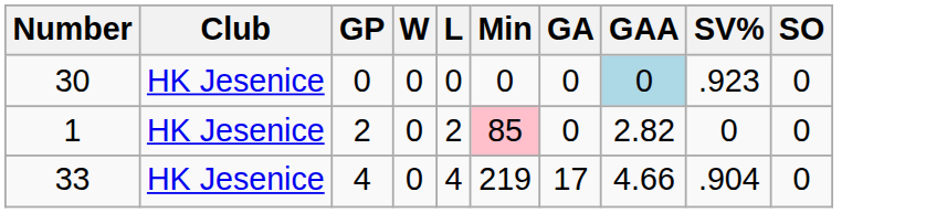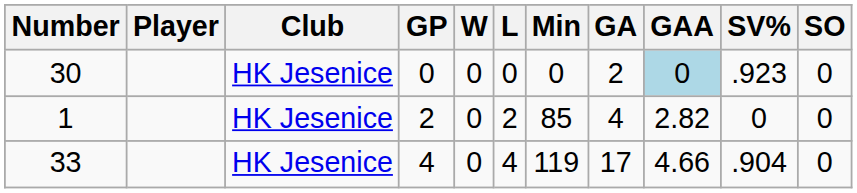 <table class="wikitable sortable" style="text-align: center;">
 <tr>
 <th>Number</th>
+<th>Player</th>
 <th>Club</th>
 <th>GP</th>
 <th>W</th>
 <th>L</th>
 <th>Min</th>
 <th>GA</th>
 <th>GAA</th>
 <th>SV%</th>
 <th>SO</th>
 </tr>
 <tr>
 <td>30</td>
+<td align="left"></td>
 <td align="left"><a href='#'>HK Jesenice</a></td>
 <td>0</td>
 <td>0</td>
 <td>0</td>
 <td>0</td>
-<td>0</td>
+<td>2</td>
 <td style="background: lightblue;">0</td>
 <td>.923</td>
 <td>0</td>
 </tr>
 <tr>
 <td>1</td>
+<td align="left"></td>
 <td align="left"><a href='#'>HK Jesenice</a></td>
 <td>2</td>
 <td>0</td>
 <td>2</td>
-<td style="background: pink;">85</td>
-<td>0</td>
+<td>85</td>
+<td>4</td>
 <td>2.82</td>
 <td>0</td>
 <td>0</td>
 </tr>
 <tr>
 <td>33</td>
+<td align="left"></td>
 <td align="left"><a href='#'>HK Jesenice</a></td>
 <td>4</td>
 <td>0</td>
 <td>4</td>
-<td>219</td>
+<td>119</td>
 <td>17</td>
 <td>4.66</td>
 <td>.904</td>
 <td>0</td>
 </tr>
 </table>
